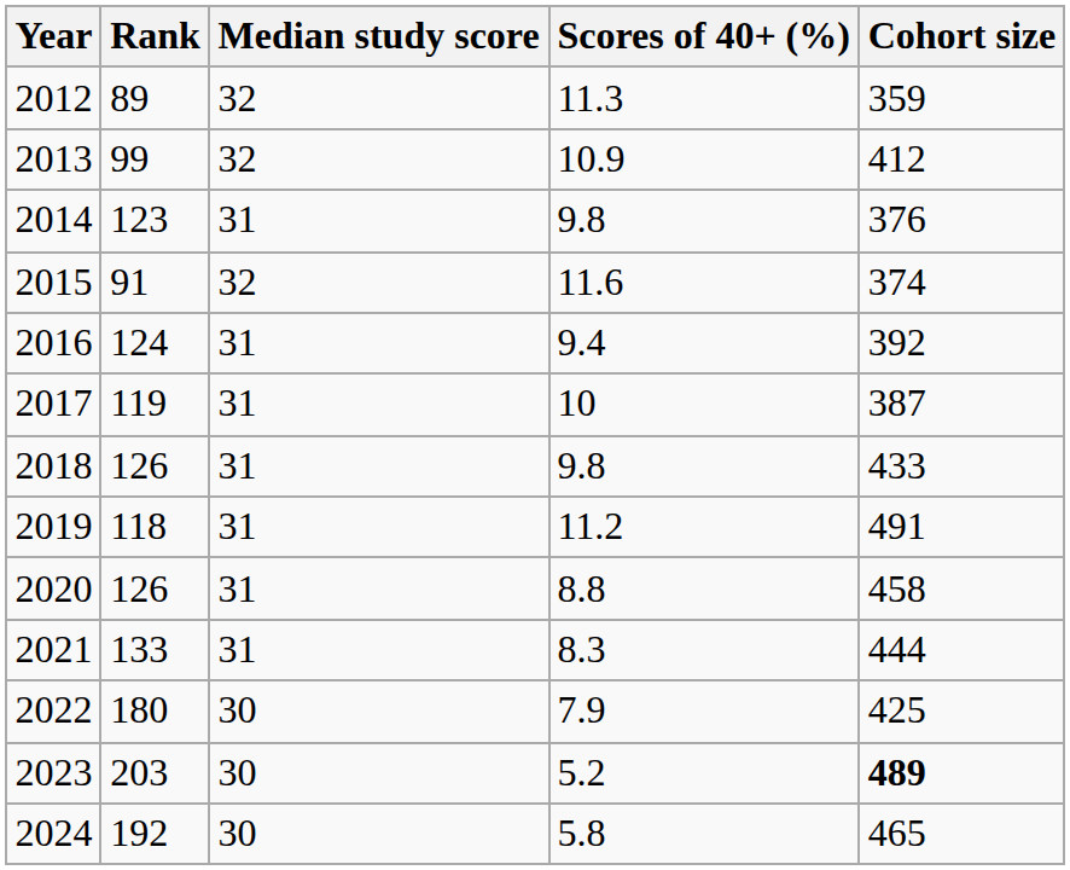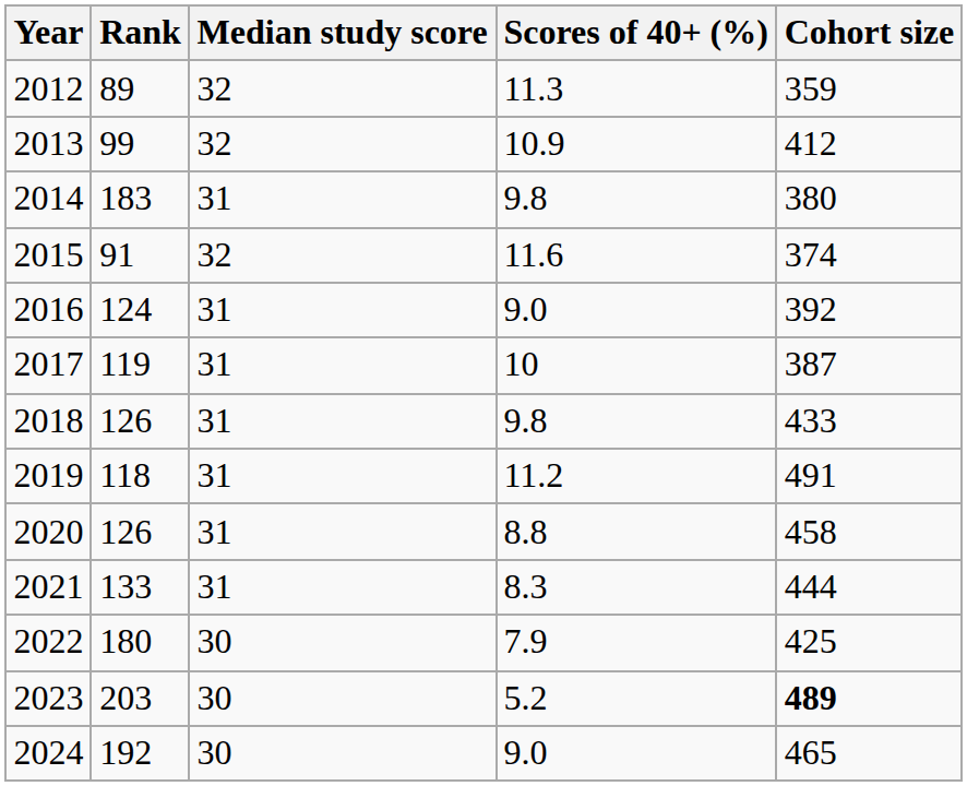 <table class="wikitable">
 <tr>
 <th>Year</th>
 <th>Rank</th>
 <th>Median study score</th>
 <th>Scores of 40+ (%)</th>
 <th>Cohort size</th>
 </tr>
 <tr>
 <td>2012</td>
 <td>89</td>
 <td>32</td>
 <td>11.3</td>
 <td>359</td>
 </tr>
 <tr>
 <td>2013</td>
 <td>99</td>
 <td>32</td>
 <td>10.9</td>
 <td>412</td>
 </tr>
 <tr>
 <td>2014</td>
-<td>123</td>
+<td>183</td>
 <td>31</td>
 <td>9.8</td>
-<td>376</td>
+<td>380</td>
 </tr>
 <tr>
 <td>2015</td>
 <td>91</td>
 <td>32</td>
 <td>11.6</td>
 <td>374</td>
 </tr>
 <tr>
 <td>2016</td>
 <td>124</td>
 <td>31</td>
-<td>9.4</td>
+<td>9.0</td>
 <td>392</td>
 </tr>
 <tr>
 <td>2017</td>
 <td>119</td>
 <td>31</td>
 <td>10</td>
 <td>387</td>
 </tr>
 <tr>
 <td>2018</td>
 <td>126</td>
 <td>31</td>
 <td>9.8</td>
 <td>433</td>
 </tr>
 <tr>
 <td>2019</td>
 <td>118</td>
 <td>31</td>
 <td>11.2</td>
 <td>491</td>
 </tr>
 <tr>
 <td>2020</td>
 <td>126</td>
 <td>31</td>
 <td>8.8</td>
 <td>458</td>
 </tr>
 <tr>
 <td>2021</td>
 <td>133</td>
 <td>31</td>
 <td>8.3</td>
 <td>444</td>
 </tr>
 <tr>
 <td>2022</td>
 <td>180</td>
 <td>30</td>
 <td>7.9</td>
 <td>425</td>
 </tr>
 <tr>
 <td>2023</td>
 <td>203</td>
 <td>30</td>
 <td>5.2</td>
 <td><strong>489</strong></td>
 </tr>
 <tr>
 <td>2024</td>
 <td>192</td>
 <td>30</td>
-<td>5.8</td>
+<td>9.0</td>
 <td>465</td>
 </tr>
 </table>
